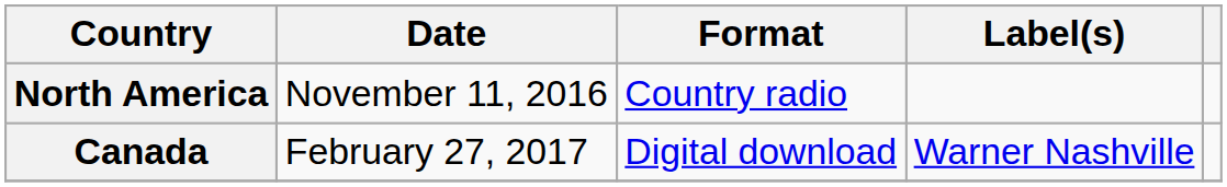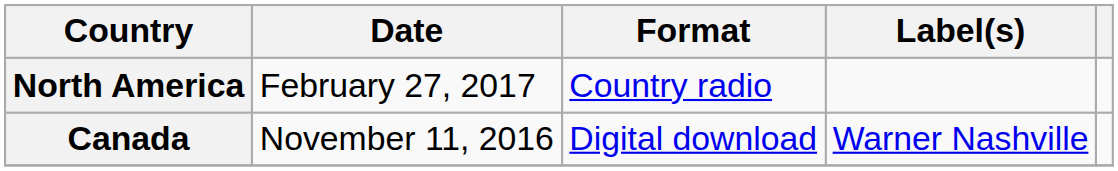 <table class="wikitable plainrowheaders">
 <tr>
 <th>Country</th>
 <th>Date</th>
 <th>Format</th>
 <th>Label(s)</th>
 <th></th>
 </tr>
 <tr>
 <th scope="row">North America</th>
-<td>November 11, 2016</td>
+<td>February 27, 2017</td>
 <td><a href='#'>Country radio</a></td>
 <td></td>
 <td></td>
 </tr>
 <tr>
 <th scope="row">Canada</th>
-<td>February 27, 2017</td>
+<td>November 11, 2016</td>
 <td><a href='#'>Digital download</a> </td>
 <td><a href='#'>Warner Nashville</a></td>
 <td></td>
 </tr>
 <tr>
 </tr>
 </table>
